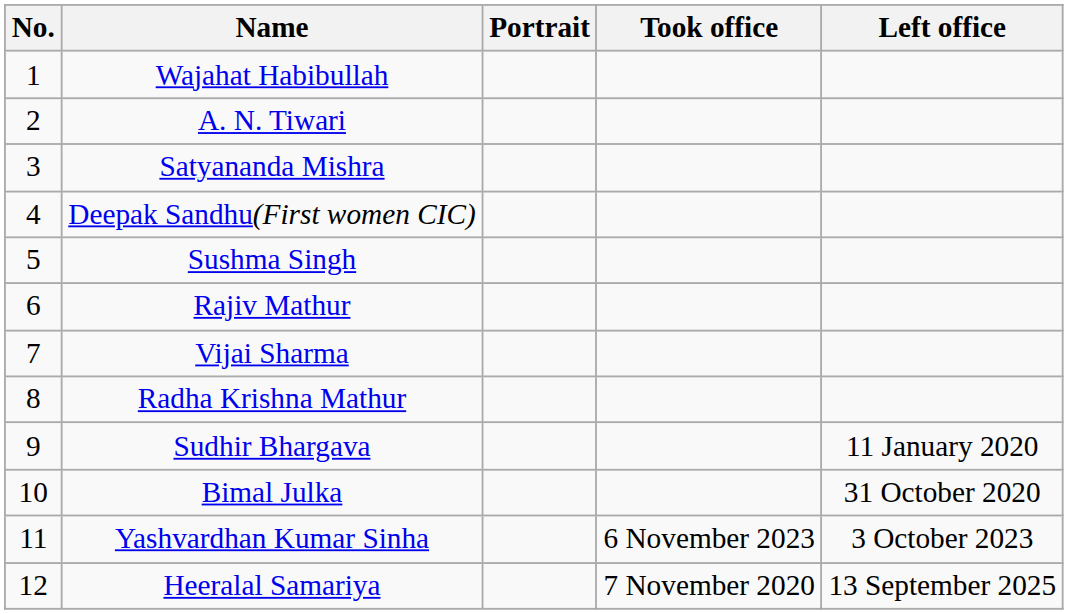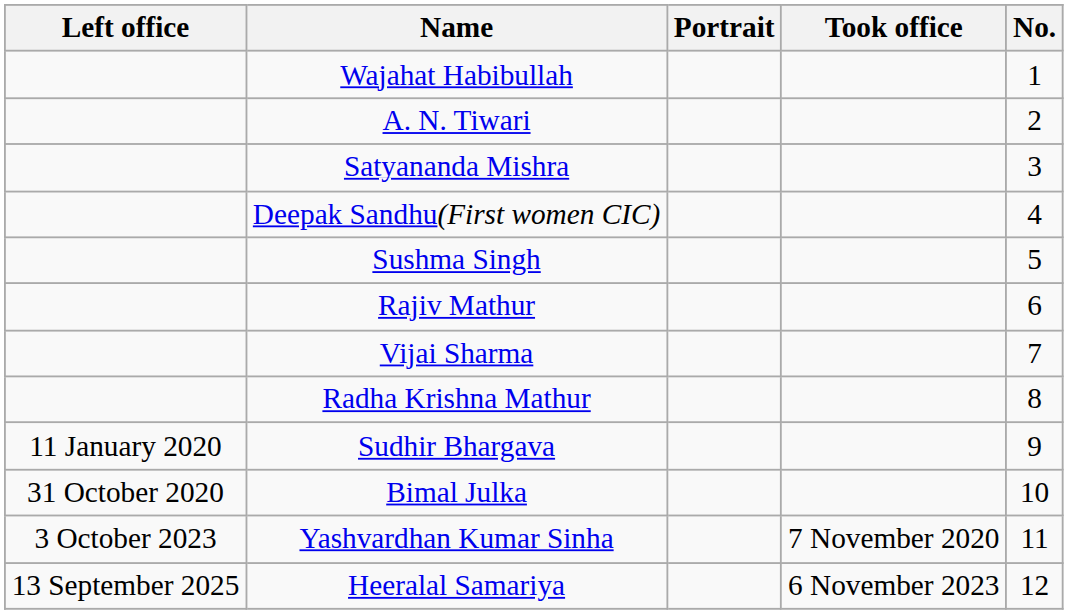 <table class="wikitable sortable" style="text-align:center">
 <tr>
-<th>No.</th>
+<th>Left office</th>
 <th>Name</th>
 <th>Portrait</th>
 <th>Took office</th>
-<th>Left office</th>
+<th>No.</th>
 </tr>
 <tr>
-<td>1</td>
+<td></td>
 <td><a href='#'>Wajahat Habibullah</a></td>
 <td></td>
 <td></td>
-<td></td>
+<td>1</td>
 </tr>
 <tr>
-<td>2</td>
+<td></td>
 <td><a href='#'>A. N. Tiwari</a></td>
 <td></td>
 <td></td>
-<td></td>
+<td>2</td>
 </tr>
 <tr>
-<td>3</td>
+<td></td>
 <td><a href='#'>Satyananda Mishra</a></td>
 <td></td>
 <td></td>
-<td></td>
+<td>3</td>
 </tr>
 <tr>
-<td>4</td>
+<td></td>
 <td><a href='#'>Deepak Sandhu</a><em>(First women CIC)</em></td>
 <td></td>
 <td></td>
-<td></td>
+<td>4</td>
 </tr>
 <tr>
-<td>5</td>
+<td></td>
 <td><a href='#'>Sushma Singh</a></td>
 <td></td>
 <td></td>
-<td></td>
+<td>5</td>
 </tr>
 <tr>
-<td>6</td>
+<td></td>
 <td><a href='#'>Rajiv Mathur</a></td>
 <td></td>
 <td></td>
-<td></td>
+<td>6</td>
 </tr>
 <tr>
-<td>7</td>
+<td></td>
 <td><a href='#'>Vijai Sharma</a></td>
 <td></td>
 <td></td>
-<td></td>
+<td>7</td>
 </tr>
 <tr>
-<td>8</td>
+<td></td>
 <td><a href='#'>Radha Krishna Mathur</a></td>
 <td></td>
 <td></td>
-<td></td>
+<td>8</td>
 </tr>
 <tr>
-<td>9</td>
+<td>11 January 2020</td>
 <td><a href='#'>Sudhir Bhargava</a></td>
 <td></td>
 <td></td>
-<td>11 January 2020</td>
+<td>9</td>
 </tr>
 <tr>
-<td>10</td>
+<td>31 October 2020</td>
 <td><a href='#'>Bimal Julka</a></td>
 <td></td>
 <td></td>
-<td>31 October 2020</td>
+<td>10</td>
 </tr>
 <tr>
-<td>11</td>
+<td>3 October 2023</td>
 <td><a href='#'>Yashvardhan Kumar Sinha</a></td>
 <td></td>
-<td>6 November 2023</td>
-<td>3 October 2023</td>
+<td>7 November 2020</td>
+<td>11</td>
 </tr>
 <tr>
-<td>12</td>
+<td>13 September 2025</td>
 <td><a href='#'>Heeralal Samariya</a></td>
 <td></td>
-<td>7 November 2020</td>
-<td>13 September 2025</td>
+<td>6 November 2023</td>
+<td>12</td>
 </tr>
 </table>
